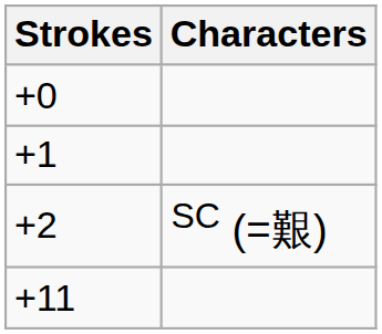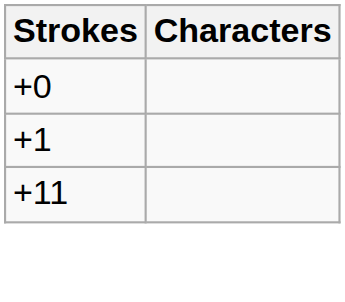 <table class="wikitable">
 <tr>
 <th>Strokes</th>
 <th>Characters</th>
 </tr>
 <tr>
 <td>+0</td>
 <td style="font-size: large;"></td>
 </tr>
 <tr>
 <td>+1</td>
 <td style="font-size: large;"></td>
 </tr>
 <tr>
-<td>+2</td>
-<td style="font-size: large;"><sup>SC</sup> (=艱)</td>
-</tr>
-<tr>
 <td>+11</td>
 <td style="font-size: large;"></td>
 </tr>
 </table>
